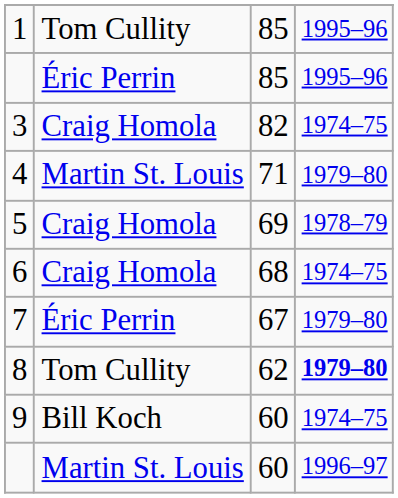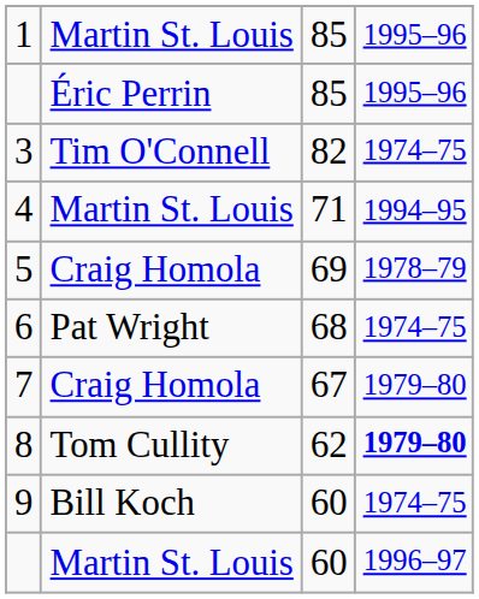 <table class="wikitable">
 <tr>
 </tr>
 <tr>
 <td>1</td>
-<td>Tom Cullity</td>
+<td><a href='#'>Martin St. Louis</a></td>
 <td>85</td>
 <td style="font-size:80%;"><a href='#'>1995–96</a></td>
 </tr>
 <tr>
 <td></td>
 <td><a href='#'>Éric Perrin</a></td>
 <td>85</td>
 <td style="font-size:80%;"><a href='#'>1995–96</a></td>
 </tr>
 <tr>
 <td>3</td>
-<td><a href='#'>Craig Homola</a></td>
+<td><a href='#'>Tim O'Connell</a></td>
 <td>82</td>
 <td style="font-size:80%;"><a href='#'>1974–75</a></td>
 </tr>
 <tr>
 <td>4</td>
 <td><a href='#'>Martin St. Louis</a></td>
 <td>71</td>
-<td style="font-size:80%;"><a href='#'>1979–80</a></td>
+<td style="font-size:80%;"><a href='#'>1994–95</a></td>
 </tr>
 <tr>
 <td>5</td>
 <td><a href='#'>Craig Homola</a></td>
 <td>69</td>
 <td style="font-size:80%;"><a href='#'>1978–79</a></td>
 </tr>
 <tr>
 <td>6</td>
-<td><a href='#'>Craig Homola</a></td>
+<td>Pat Wright</td>
 <td>68</td>
 <td style="font-size:80%;"><a href='#'>1974–75</a></td>
 </tr>
 <tr>
 <td>7</td>
-<td><a href='#'>Éric Perrin</a></td>
+<td><a href='#'>Craig Homola</a></td>
 <td>67</td>
 <td style="font-size:80%;"><a href='#'>1979–80</a></td>
 </tr>
 <tr>
 <td>8</td>
 <td>Tom Cullity</td>
 <td>62</td>
 <td style="font-size:80%;"><strong><a href='#'>1979–80</a></strong></td>
 </tr>
 <tr>
 <td>9</td>
 <td>Bill Koch</td>
 <td>60</td>
 <td style="font-size:80%;"><a href='#'>1974–75</a></td>
 </tr>
 <tr>
 <td></td>
 <td><a href='#'>Martin St. Louis</a></td>
 <td>60</td>
 <td style="font-size:80%;"><a href='#'>1996–97</a></td>
 </tr>
 </table>
